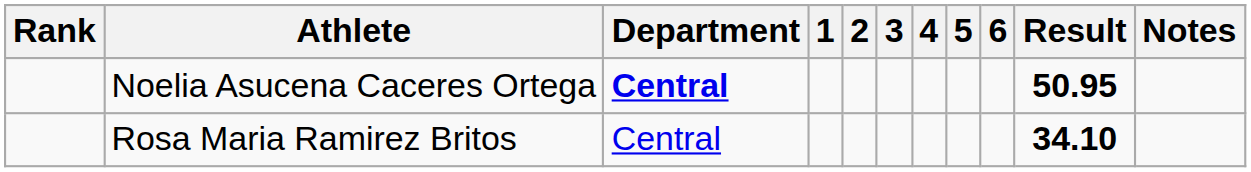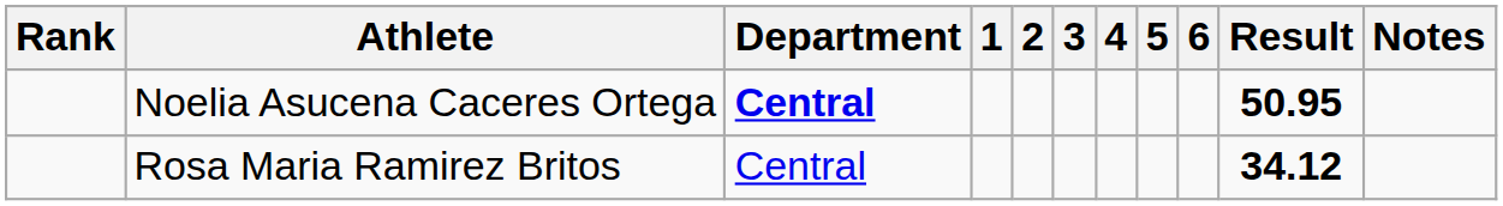 <table class="sortable wikitable" style="text-align:center">
 <tr>
 <th>Rank</th>
 <th>Athlete</th>
 <th>Department</th>
 <th>1</th>
 <th>2</th>
 <th>3</th>
 <th>4</th>
 <th>5</th>
 <th>6</th>
 <th>Result</th>
 <th>Notes</th>
 </tr>
 <tr>
 <td></td>
 <td align="left">Noelia Asucena Caceres Ortega</td>
 <td align="left"><strong><a href='#'>Central</a></strong></td>
 <td></td>
 <td></td>
 <td></td>
 <td></td>
 <td></td>
 <td></td>
 <td><strong>50.95</strong></td>
 <td></td>
 </tr>
 <tr>
 <td></td>
 <td align="left">Rosa Maria Ramirez Britos</td>
 <td align="left"><a href='#'>Central</a></td>
 <td></td>
 <td></td>
 <td></td>
 <td></td>
 <td></td>
 <td></td>
-<td><strong>34.10</strong></td>
+<td><strong>34.12</strong></td>
 <td></td>
 </tr>
 </table>
